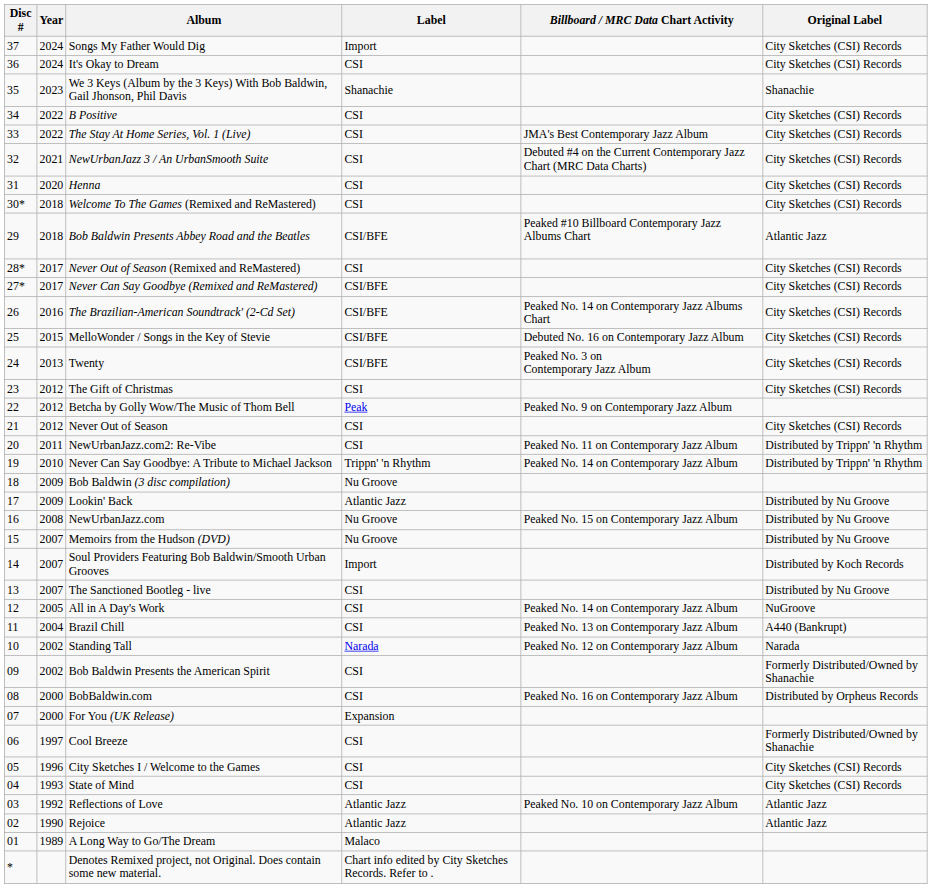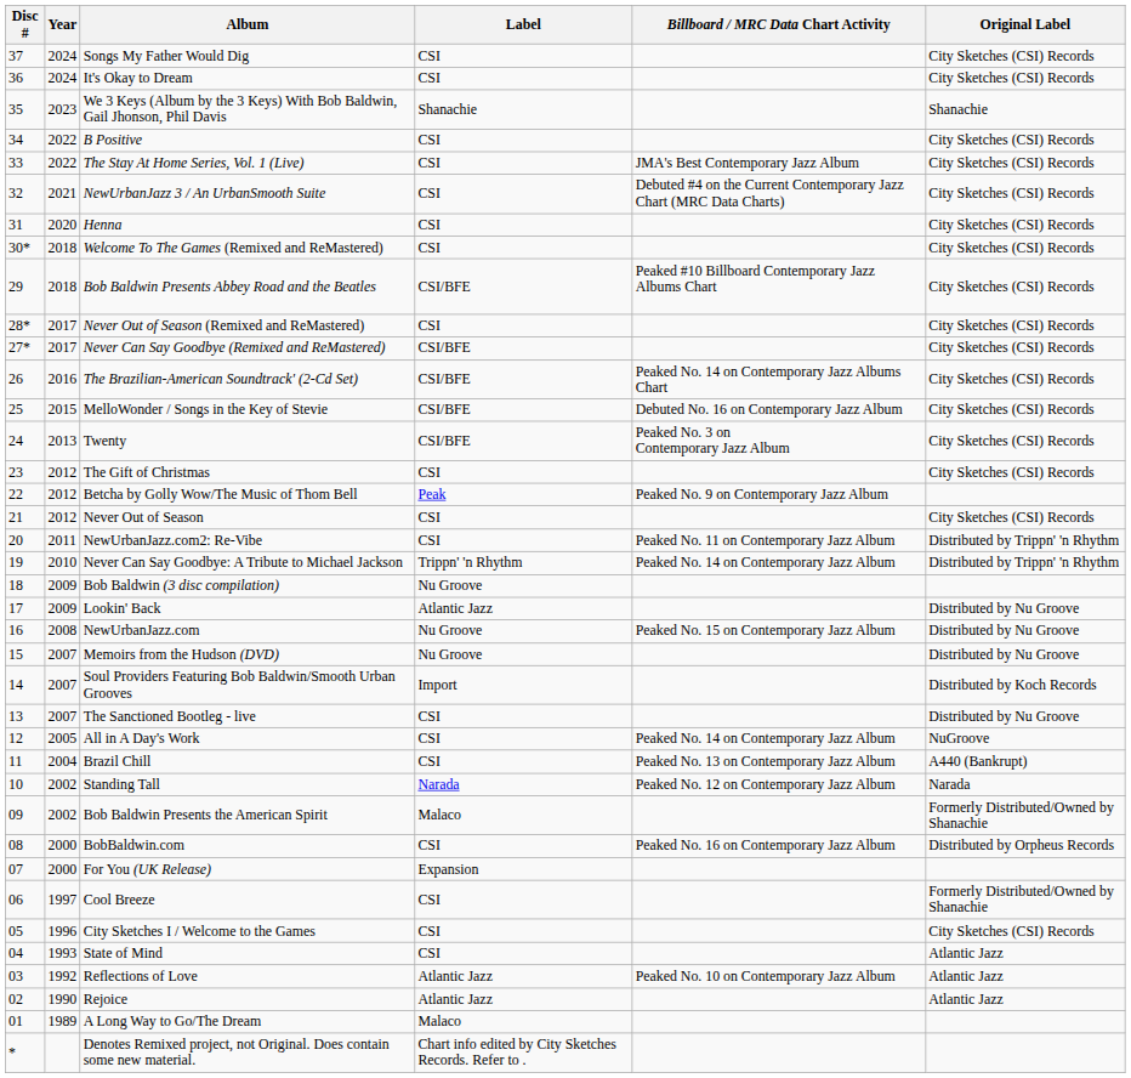 <table class="wikitable sortable">
 <tr>
 <th>Disc #</th>
 <th>Year</th>
 <th>Album</th>
 <th>Label</th>
 <th><em>Billboard / MRC Data</em> Chart Activity</th>
 <th>Original Label</th>
 </tr>
 <tr>
 <td>37</td>
 <td>2024</td>
 <td>Songs My Father Would Dig</td>
-<td>Import</td>
+<td>CSI</td>
 <td></td>
 <td>City Sketches (CSI) Records</td>
 </tr>
 <tr>
 <td>36</td>
 <td>2024</td>
 <td>It's Okay to Dream</td>
 <td>CSI</td>
 <td></td>
 <td>City Sketches (CSI) Records</td>
 </tr>
 <tr>
 <td>35</td>
 <td>2023</td>
 <td>We 3 Keys (Album by the 3 Keys) With Bob Baldwin, Gail Jhonson, Phil Davis</td>
 <td>Shanachie</td>
 <td></td>
 <td>Shanachie</td>
 </tr>
 <tr>
 <td>34</td>
 <td>2022</td>
 <td><em>B Positive</em></td>
 <td>CSI</td>
 <td></td>
 <td>City Sketches (CSI) Records</td>
 </tr>
 <tr>
 <td>33</td>
 <td>2022</td>
 <td><em>The Stay At Home Series, Vol. 1 (Live)</em></td>
 <td>CSI</td>
 <td>JMA's Best Contemporary Jazz Album</td>
 <td>City Sketches (CSI) Records</td>
 </tr>
 <tr>
 <td>32</td>
 <td>2021</td>
 <td><em>NewUrbanJazz 3 / An UrbanSmooth Suite</em></td>
 <td>CSI</td>
 <td>Debuted #4 on the Current Contemporary Jazz Chart (MRC Data Charts)</td>
 <td>City Sketches (CSI) Records</td>
 </tr>
 <tr>
 <td>31</td>
 <td>2020</td>
 <td><em>Henna</em></td>
 <td>CSI</td>
 <td></td>
 <td>City Sketches (CSI) Records</td>
 </tr>
 <tr>
 <td>30*</td>
 <td>2018</td>
 <td><em>Welcome To The Games</em> (Remixed and ReMastered)</td>
 <td>CSI</td>
 <td></td>
 <td>City Sketches (CSI) Records</td>
 </tr>
 <tr>
 <td>29</td>
 <td>2018</td>
 <td><em>Bob Baldwin Presents Abbey Road and the Beatles</em></td>
 <td>CSI/BFE</td>
 <td>Peaked #10 Billboard Contemporary Jazz Albums Chart<br><br></td>
-<td>Atlantic Jazz</td>
+<td>City Sketches (CSI) Records</td>
 </tr>
 <tr>
 <td>28*</td>
 <td>2017</td>
 <td><em>Never Out of Season</em> (Remixed and ReMastered)</td>
 <td>CSI</td>
 <td></td>
 <td>City Sketches (CSI) Records</td>
 </tr>
 <tr>
 <td>27*</td>
 <td>2017</td>
 <td><em>Never Can Say Goodbye (Remixed and ReMastered)</em></td>
 <td>CSI/BFE</td>
 <td></td>
 <td>City Sketches (CSI) Records</td>
 </tr>
 <tr>
 <td>26</td>
 <td>2016</td>
 <td><em>The Brazilian-American Soundtrack' (2-Cd Set)<strong></td>
 <td>CSI/BFE</td>
 <td>Peaked No. 14 on Contemporary Jazz Albums Chart</td>
 <td>City Sketches (CSI) Records</td>
 </tr>
 <tr>
 <td>25</td>
 <td>2015</td>
 <td></em>MelloWonder / Songs in the Key of Stevie<em></td>
 <td>CSI/BFE</td>
 <td>Debuted No. 16 on Contemporary Jazz Album</td>
 <td>City Sketches (CSI) Records</td>
 </tr>
 <tr>
 <td>24</td>
 <td>2013</td>
 <td></em>Twenty<em></td>
 <td>CSI/BFE</td>
 <td>Peaked No. 3 on<br>Contemporary Jazz Album<br></td>
 <td>City Sketches (CSI) Records</td>
 </tr>
 <tr>
 <td>23</td>
 <td>2012</td>
 <td></em>The Gift of Christmas<em></td>
 <td>CSI</td>
 <td></td>
 <td>City Sketches (CSI) Records</td>
 </tr>
 <tr>
 <td>22</td>
 <td>2012</td>
 <td></em>Betcha by Golly Wow/The Music of Thom Bell<em></td>
 <td><a href='#'>Peak</a></td>
 <td>Peaked No. 9 on Contemporary Jazz Album</td>
 <td></td>
 </tr>
 <tr>
 <td>21</td>
 <td>2012</td>
 <td></em>Never Out of Season<em></td>
 <td>CSI</td>
 <td></td>
 <td>City Sketches (CSI) Records</td>
 </tr>
 <tr>
 <td>20</td>
 <td>2011</td>
 <td></em>NewUrbanJazz.com2: Re-Vibe<em></td>
 <td>CSI</td>
 <td>Peaked No. 11 on Contemporary Jazz Album</td>
 <td>Distributed by Trippn' 'n Rhythm</td>
 </tr>
 <tr>
 <td>19</td>
 <td>2010</td>
 <td></em>Never Can Say Goodbye: A Tribute to Michael Jackson<em></td>
 <td>Trippn' 'n Rhythm</td>
 <td>Peaked No. 14 on Contemporary Jazz Album</td>
 <td>Distributed by Trippn' 'n Rhythm</td>
 </tr>
 <tr>
 <td>18</td>
 <td>2009</td>
 <td></em>Bob Baldwin<em> (3 disc compilation)</td>
 <td>Nu Groove</td>
 <td></td>
 <td></td>
 </tr>
 <tr>
 <td>17</td>
 <td>2009</td>
 <td></em>Lookin' Back<em></td>
 <td>Atlantic Jazz</td>
 <td></td>
 <td>Distributed by Nu Groove</td>
 </tr>
 <tr>
 <td>16</td>
 <td>2008</td>
 <td></em>NewUrbanJazz.com<em></td>
 <td>Nu Groove</td>
 <td>Peaked No. 15 on Contemporary Jazz Album</td>
 <td>Distributed by Nu Groove</td>
 </tr>
 <tr>
 <td>15</td>
 <td>2007</td>
 <td></em>Memoirs from the Hudson<em> (DVD)</td>
 <td>Nu Groove</td>
 <td></td>
 <td>Distributed by Nu Groove</td>
 </tr>
 <tr>
 <td>14</td>
 <td>2007</td>
 <td></em>Soul Providers Featuring Bob Baldwin/Smooth Urban Grooves<em></td>
 <td>Import</td>
 <td></td>
 <td>Distributed by Koch Records</td>
 </tr>
 <tr>
 <td>13</td>
 <td>2007</td>
 <td></em>The Sanctioned Bootleg - live<em></td>
 <td>CSI</td>
 <td></td>
 <td>Distributed by Nu Groove</td>
 </tr>
 <tr>
 <td>12</td>
 <td>2005</td>
 <td></em>All in A Day's Work<em></td>
 <td>CSI</td>
 <td>Peaked No. 14 on Contemporary Jazz Album</td>
 <td>NuGroove</td>
 </tr>
 <tr>
 <td>11</td>
 <td>2004</td>
 <td></em>Brazil Chill<em></td>
 <td>CSI</td>
 <td>Peaked No. 13 on Contemporary Jazz Album</td>
 <td>A440 (Bankrupt)</td>
 </tr>
 <tr>
 <td>10</td>
 <td>2002</td>
 <td></em>Standing Tall<em></td>
 <td><a href='#'>Narada</a></td>
 <td>Peaked No. 12 on Contemporary Jazz Album</td>
 <td>Narada</td>
 </tr>
 <tr>
 <td>09</td>
 <td>2002</td>
 <td></em>Bob Baldwin Presents the American Spirit<em></td>
-<td>CSI</td>
+<td>Malaco</td>
 <td></td>
 <td>Formerly Distributed/Owned by Shanachie</td>
 </tr>
 <tr>
 <td>08</td>
 <td>2000</td>
 <td></em>BobBaldwin.com<em></td>
 <td>CSI</td>
 <td>Peaked No. 16 on Contemporary Jazz Album</td>
 <td>Distributed by Orpheus Records</td>
 </tr>
 <tr>
 <td>07</td>
 <td>2000</td>
 <td></em>For You<em> (UK Release)</td>
 <td>Expansion</td>
 <td></td>
 <td></td>
 </tr>
 <tr>
 <td>06</td>
 <td>1997</td>
 <td></em>Cool Breeze<em></td>
 <td>CSI</td>
 <td></td>
 <td>Formerly Distributed/Owned by Shanachie</td>
 </tr>
 <tr>
 <td>05</td>
 <td>1996</td>
 <td></em>City Sketches I / Welcome to the Games<em></td>
 <td>CSI</td>
 <td></td>
 <td>City Sketches (CSI) Records</td>
 </tr>
 <tr>
 <td>04</td>
 <td>1993</td>
 <td></em>State of Mind<em></td>
 <td>CSI</td>
 <td></td>
-<td>City Sketches (CSI) Records</td>
+<td>Atlantic Jazz</td>
 </tr>
 <tr>
 <td>03</td>
 <td>1992</td>
 <td></em>Reflections of Love<em></td>
 <td>Atlantic Jazz</td>
 <td>Peaked No. 10 on Contemporary Jazz Album</td>
 <td>Atlantic Jazz</td>
 </tr>
 <tr>
 <td>02</td>
 <td>1990</td>
 <td></em>Rejoice<em></td>
 <td>Atlantic Jazz</td>
 <td></td>
 <td>Atlantic Jazz</td>
 </tr>
 <tr>
 <td>01</td>
 <td>1989</td>
 <td></em>A Long Way to Go/The Dream<em></td>
 <td>Malaco</td>
 <td></td>
 <td></td>
 </tr>
 <tr>
 <td>*</td>
 <td></td>
 <td>Denotes Remixed project, not Original. Does contain some new material.</td>
 <td>Chart info edited by City Sketches Records. Refer to  .</td>
 <td></td>
 <td></td>
 </tr>
 </table>
